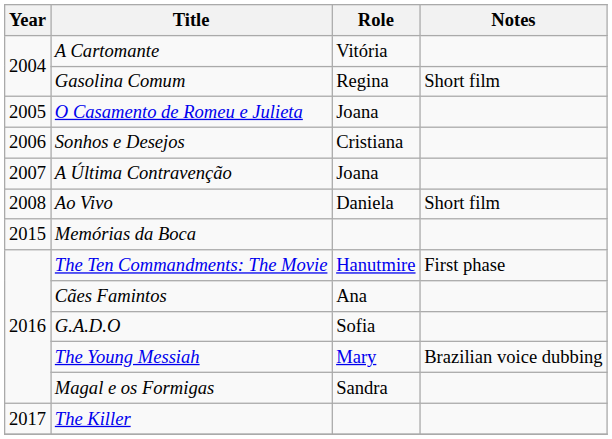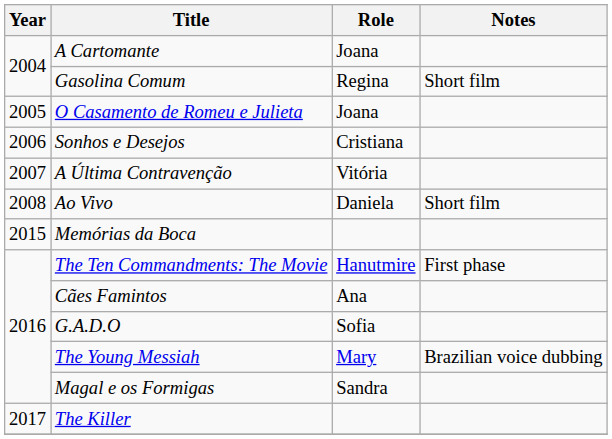 <table class="wikitable" style="font-size: 90%;">
 <tr>
 <th>Year</th>
 <th>Title</th>
 <th>Role</th>
 <th>Notes</th>
 </tr>
 <tr>
 <td rowspan=2>2004</td>
 <td><em>A Cartomante</em></td>
-<td>Vitória</td>
+<td>Joana</td>
 <td></td>
 </tr>
 <tr>
 <td><em>Gasolina Comum</em></td>
 <td>Regina</td>
 <td>Short film</td>
 </tr>
 <tr>
 <td>2005</td>
 <td><em><a href='#'>O Casamento de Romeu e Julieta</a></em></td>
 <td>Joana</td>
 <td></td>
 </tr>
 <tr>
 <td>2006</td>
 <td><em>Sonhos e Desejos</em></td>
 <td>Cristiana</td>
 <td></td>
 </tr>
 <tr>
 <td>2007</td>
 <td><em>A Última Contravenção</em></td>
-<td>Joana</td>
+<td>Vitória</td>
 <td></td>
 </tr>
 <tr>
 <td>2008</td>
 <td><em>Ao Vivo</em></td>
 <td>Daniela</td>
 <td>Short film</td>
 </tr>
 <tr>
 <td>2015</td>
 <td><em>Memórias da Boca</em></td>
 <td></td>
 <td></td>
 </tr>
 <tr>
 <td rowspan=5>2016</td>
 <td><em><a href='#'>The Ten Commandments: The Movie</a></em></td>
 <td><a href='#'>Hanutmire</a></td>
 <td>First phase</td>
 </tr>
 <tr>
 <td><em>Cães Famintos</em></td>
 <td>Ana</td>
 <td></td>
 </tr>
 <tr>
 <td><em>G.A.D.O</em></td>
 <td>Sofia</td>
 <td></td>
 </tr>
 <tr>
 <td><em><a href='#'>The Young Messiah</a></em></td>
 <td><a href='#'>Mary</a></td>
 <td>Brazilian voice dubbing</td>
 </tr>
 <tr>
 <td><em>Magal e os Formigas</em></td>
 <td>Sandra</td>
 <td></td>
 </tr>
 <tr>
 <td>2017</td>
 <td><em><a href='#'>The Killer</a></em></td>
 <td></td>
 <td></td>
 </tr>
 <tr>
 </tr>
 </table>
